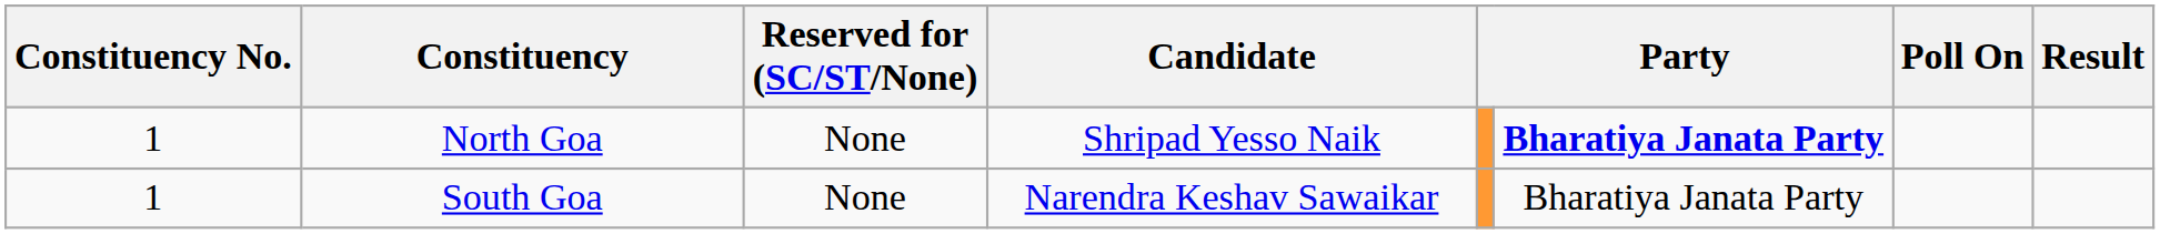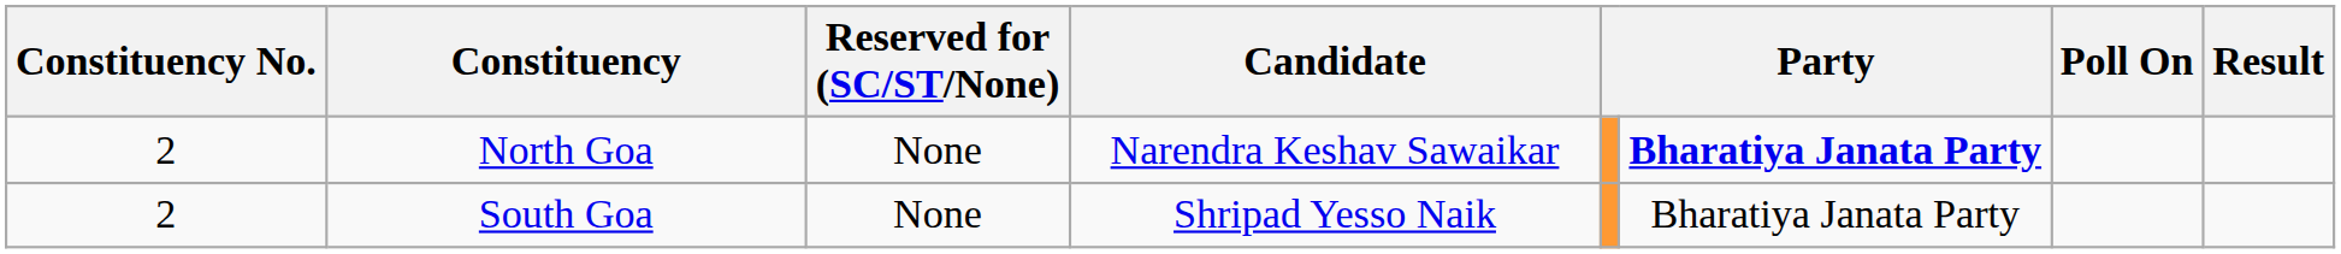 <table class="wikitable sortable" style="text-align:center">
 <tr>
 <th>Constituency No.</th>
 <th style="width:180px;">Constituency</th>
 <th>Reserved for<br>(<a href='#'>SC/ST</a>/None)</th>
 <th style="width:200px;">Candidate</th>
 <th colspan="2">Party</th>
 <th>Poll On</th>
 <th>Result</th>
 </tr>
 <tr>
-<td style="text-align:center;">1</td>
+<td style="text-align:center;">2</td>
 <td><a href='#'>North Goa</a></td>
 <td>None</td>
-<td><a href='#'>Shripad Yesso Naik</a></td>
+<td><a href='#'>Narendra Keshav Sawaikar</a></td>
 <td bgcolor=#FF9933></td>
 <td><strong><a href='#'>Bharatiya Janata Party</a></strong></td>
 <td></td>
 <td></td>
 </tr>
 <tr>
-<td style="text-align:center;">1</td>
+<td style="text-align:center;">2</td>
 <td><a href='#'>South Goa</a></td>
 <td>None</td>
-<td><a href='#'>Narendra Keshav Sawaikar</a></td>
+<td><a href='#'>Shripad Yesso Naik</a></td>
 <td bgcolor=#FF9933></td>
 <td>Bharatiya Janata Party</td>
 <td></td>
 <td></td>
 </tr>
 </table>
